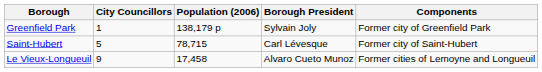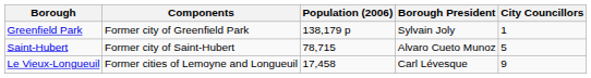 <table class="wikitable">
 <tr>
 <th>Borough</th>
-<th>City Councillors</th>
+<th>Components</th>
 <th>Population (2006)</th>
 <th>Borough President</th>
-<th>Components</th>
+<th>City Councillors</th>
 </tr>
 <tr>
 <td><a href='#'>Greenfield Park</a></td>
-<td>1</td>
+<td>Former city of Greenfield Park</td>
 <td>138,179 p</td>
 <td>Sylvain Joly</td>
-<td>Former city of Greenfield Park</td>
+<td>1</td>
 </tr>
 <tr>
 <td><a href='#'>Saint-Hubert</a></td>
+<td>Former city of Saint-Hubert</td>
+<td>78,715</td>
+<td>Alvaro Cueto Munoz</td>
 <td>5</td>
-<td>78,715</td>
-<td>Carl Lévesque</td>
-<td>Former city of Saint-Hubert</td>
 </tr>
 <tr>
 <td><a href='#'>Le Vieux-Longueuil</a></td>
+<td>Former cities of Lemoyne and Longueuil</td>
+<td>17,458</td>
+<td>Carl Lévesque</td>
 <td>9</td>
-<td>17,458</td>
-<td>Alvaro Cueto Munoz</td>
-<td>Former cities of Lemoyne and Longueuil</td>
 </tr>
 </table>
